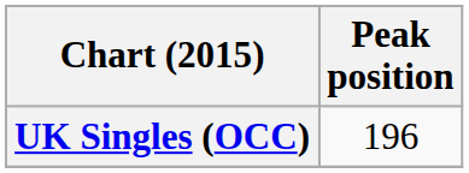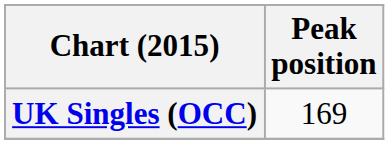 <table class="wikitable plainrowheaders">
 <tr>
 <th scope="col">Chart (2015)</th>
 <th scope="col">Peak<br>position</th>
 </tr>
 <tr>
 <th scope="row"><a href='#'>UK Singles</a> (<a href='#'>OCC</a>)</th>
-<td align="center">196</td>
+<td align="center">169</td>
 </tr>
 <tr>
 </tr>
 </table>
